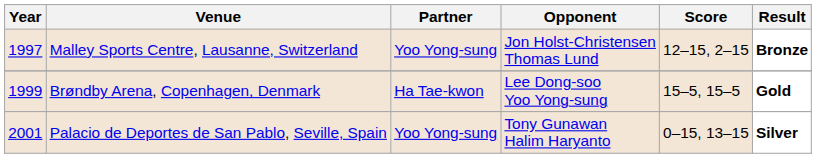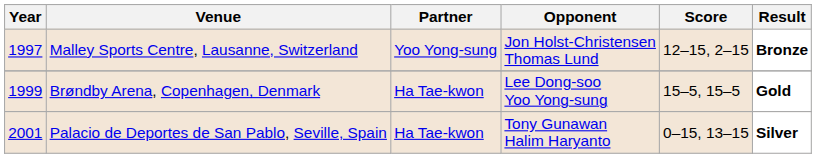 <table class="sortable wikitable" style="font-size: 90%;">
 <tr>
 <th>Year</th>
 <th>Venue</th>
 <th>Partner</th>
 <th>Opponent</th>
 <th>Score</th>
 <th>Result</th>
 </tr>
 <tr style="background:#F3E6D7">
 <td align="center"><a href='#'>1997</a></td>
 <td align="left"><a href='#'>Malley Sports Centre</a>, <a href='#'>Lausanne, Switzerland</a></td>
 <td align="left"> <a href='#'>Yoo Yong-sung</a></td>
 <td align="left"> <a href='#'>Jon Holst-Christensen</a> <br>  <a href='#'>Thomas Lund</a></td>
 <td align="left">12–15, 2–15</td>
 <td style="text-align:left; background:white"> <strong>Bronze</strong></td>
 </tr>
 <tr>
 </tr>
 <tr style="background:#F3E6D7">
 <td align="center"><a href='#'>1999</a></td>
 <td align="left"><a href='#'>Brøndby Arena</a>, <a href='#'>Copenhagen, Denmark</a></td>
 <td align="left"> <a href='#'>Ha Tae-kwon</a></td>
 <td align="left"> <a href='#'>Lee Dong-soo</a> <br>  <a href='#'>Yoo Yong-sung</a></td>
 <td align="left">15–5, 15–5</td>
 <td style="text-align:left; background:white"> <strong>Gold</strong></td>
 </tr>
 <tr>
 </tr>
 <tr style="background:#F3E6D7">
 <td align="center"><a href='#'>2001</a></td>
 <td align="left"><a href='#'>Palacio de Deportes de San Pablo</a>, <a href='#'>Seville, Spain</a></td>
-<td align="left"> <a href='#'>Yoo Yong-sung</a></td>
+<td align="left"> <a href='#'>Ha Tae-kwon</a></td>
 <td align="left"> <a href='#'>Tony Gunawan</a> <br>  <a href='#'>Halim Haryanto</a></td>
 <td align="left">0–15, 13–15</td>
 <td style="text-align:left; background:white"> <strong>Silver</strong></td>
 </tr>
 </table>
